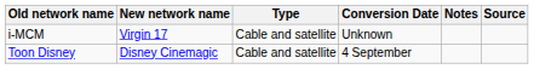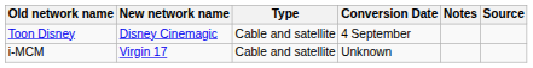 <table class="wikitable">
 <tr>
 <th>Old network name</th>
 <th>New network name</th>
 <th>Type</th>
 <th>Conversion Date</th>
 <th>Notes</th>
 <th>Source</th>
 </tr>
 <tr>
+<td><a href='#'>Toon Disney</a></td>
+<td><a href='#'>Disney Cinemagic</a></td>
+<td>Cable and satellite</td>
+<td>4 September</td>
+<td></td>
+<td></td>
+</tr>
+<tr>
 <td>i-MCM</td>
 <td><a href='#'>Virgin 17</a></td>
 <td>Cable and satellite</td>
 <td>Unknown</td>
 <td></td>
 <td></td>
 </tr>
-<tr>
-<td><a href='#'>Toon Disney</a></td>
-<td><a href='#'>Disney Cinemagic</a></td>
-<td>Cable and satellite</td>
-<td>4 September</td>
-<td></td>
-<td></td>
-</tr>
 </table>
